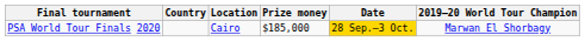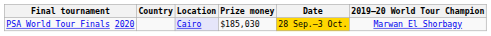 <table class=wikitable>
 <tr>
 <th>Final tournament</th>
 <th>Country</th>
 <th>Location</th>
 <th>Prize money</th>
 <th>Date</th>
 <th>2019–20 World Tour Champion</th>
 </tr>
 <tr>
 <td><a href='#'>PSA World Tour Finals</a> <a href='#'>2020</a></td>
 <td></td>
-<td><a href='#'>Cairo</a></td>
-<td>$185,000</td>
+<td style="background: lavender;"><a href='#'>Cairo</a></td>
+<td>$185,030</td>
 <td style="background: gold;">28 Sep.–3 Oct.</td>
 <td rowspan=1 colspan=2 align="center"> <a href='#'>Marwan El Shorbagy</a></td>
 </tr>
 </table>
